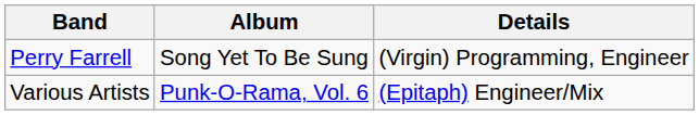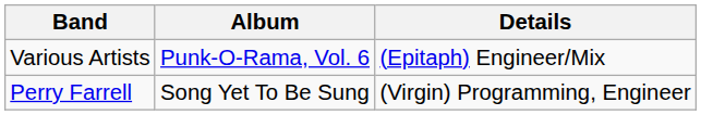 <table class="wikitable" border="1">
 <tr>
 <th>Band</th>
 <th>Album</th>
 <th>Details</th>
 </tr>
 <tr>
+<td>Various Artists</td>
+<td><a href='#'>Punk-O-Rama, Vol. 6</a></td>
+<td><a href='#'>(Epitaph)</a> Engineer/Mix</td>
+</tr>
+<tr>
 <td><a href='#'>Perry Farrell</a></td>
 <td>Song Yet To Be Sung</td>
 <td>(Virgin) Programming, Engineer</td>
 </tr>
-<tr>
-<td>Various Artists</td>
-<td><a href='#'>Punk-O-Rama, Vol. 6</a></td>
-<td><a href='#'>(Epitaph)</a> Engineer/Mix</td>
-</tr>
 </table>
